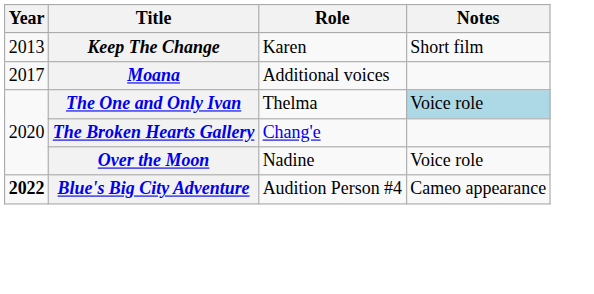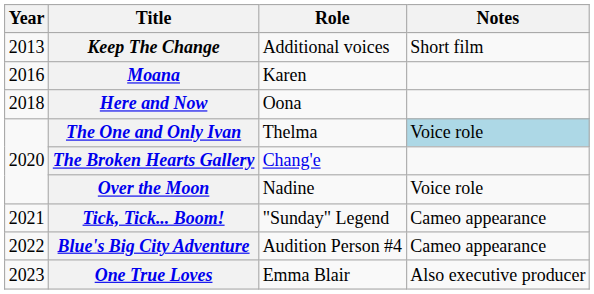 <table class="wikitable plainrowheaders sortable">
 <tr>
 <th scope="col">Year</th>
 <th scope="col">Title</th>
 <th scope="col">Role</th>
 <th class="unsortable">Notes</th>
 </tr>
 <tr>
 <td>2013</td>
 <th scope="row"><em>Keep The Change</em></th>
-<td>Karen</td>
+<td>Additional voices</td>
 <td>Short film</td>
 </tr>
 <tr>
-<td>2017</td>
+<td>2016</td>
 <th scope="row"><em><a href='#'>Moana</a></em></th>
-<td>Additional voices</td>
+<td>Karen</td>
+<td></td>
+</tr>
+<tr>
+<td>2018</td>
+<th scope="row"><em><a href='#'>Here and Now</a></em></th>
+<td>Oona</td>
 <td></td>
 </tr>
 <tr>
 <td rowspan=3>2020</td>
 <th scope="row"><em><a href='#'>The One and Only Ivan</a></em></th>
 <td>Thelma</td>
 <td style="background: lightblue;">Voice role</td>
 </tr>
 <tr>
 <th scope="row"><em><a href='#'>The Broken Hearts Gallery</a></em></th>
 <td><a href='#'>Chang'e</a></td>
 <td></td>
 </tr>
 <tr>
 <th scope="row"><em><a href='#'>Over the Moon</a></em></th>
 <td>Nadine</td>
 <td>Voice role</td>
 </tr>
 <tr>
-<td><strong>2022</strong></td>
+<td>2021</td>
+<th scope="row"><em><a href='#'>Tick, Tick... Boom!</a></em></th>
+<td>"Sunday" Legend</td>
+<td>Cameo appearance</td>
+</tr>
+<tr>
+<td>2022</td>
 <th scope="row"><em><a href='#'>Blue's Big City Adventure</a></em></th>
 <td>Audition Person #4</td>
 <td>Cameo appearance</td>
 </tr>
+<tr>
+<td>2023</td>
+<th scope="row"><em><a href='#'>One True Loves</a></em></th>
+<td>Emma Blair</td>
+<td>Also executive producer</td>
+</tr>
 </table>
